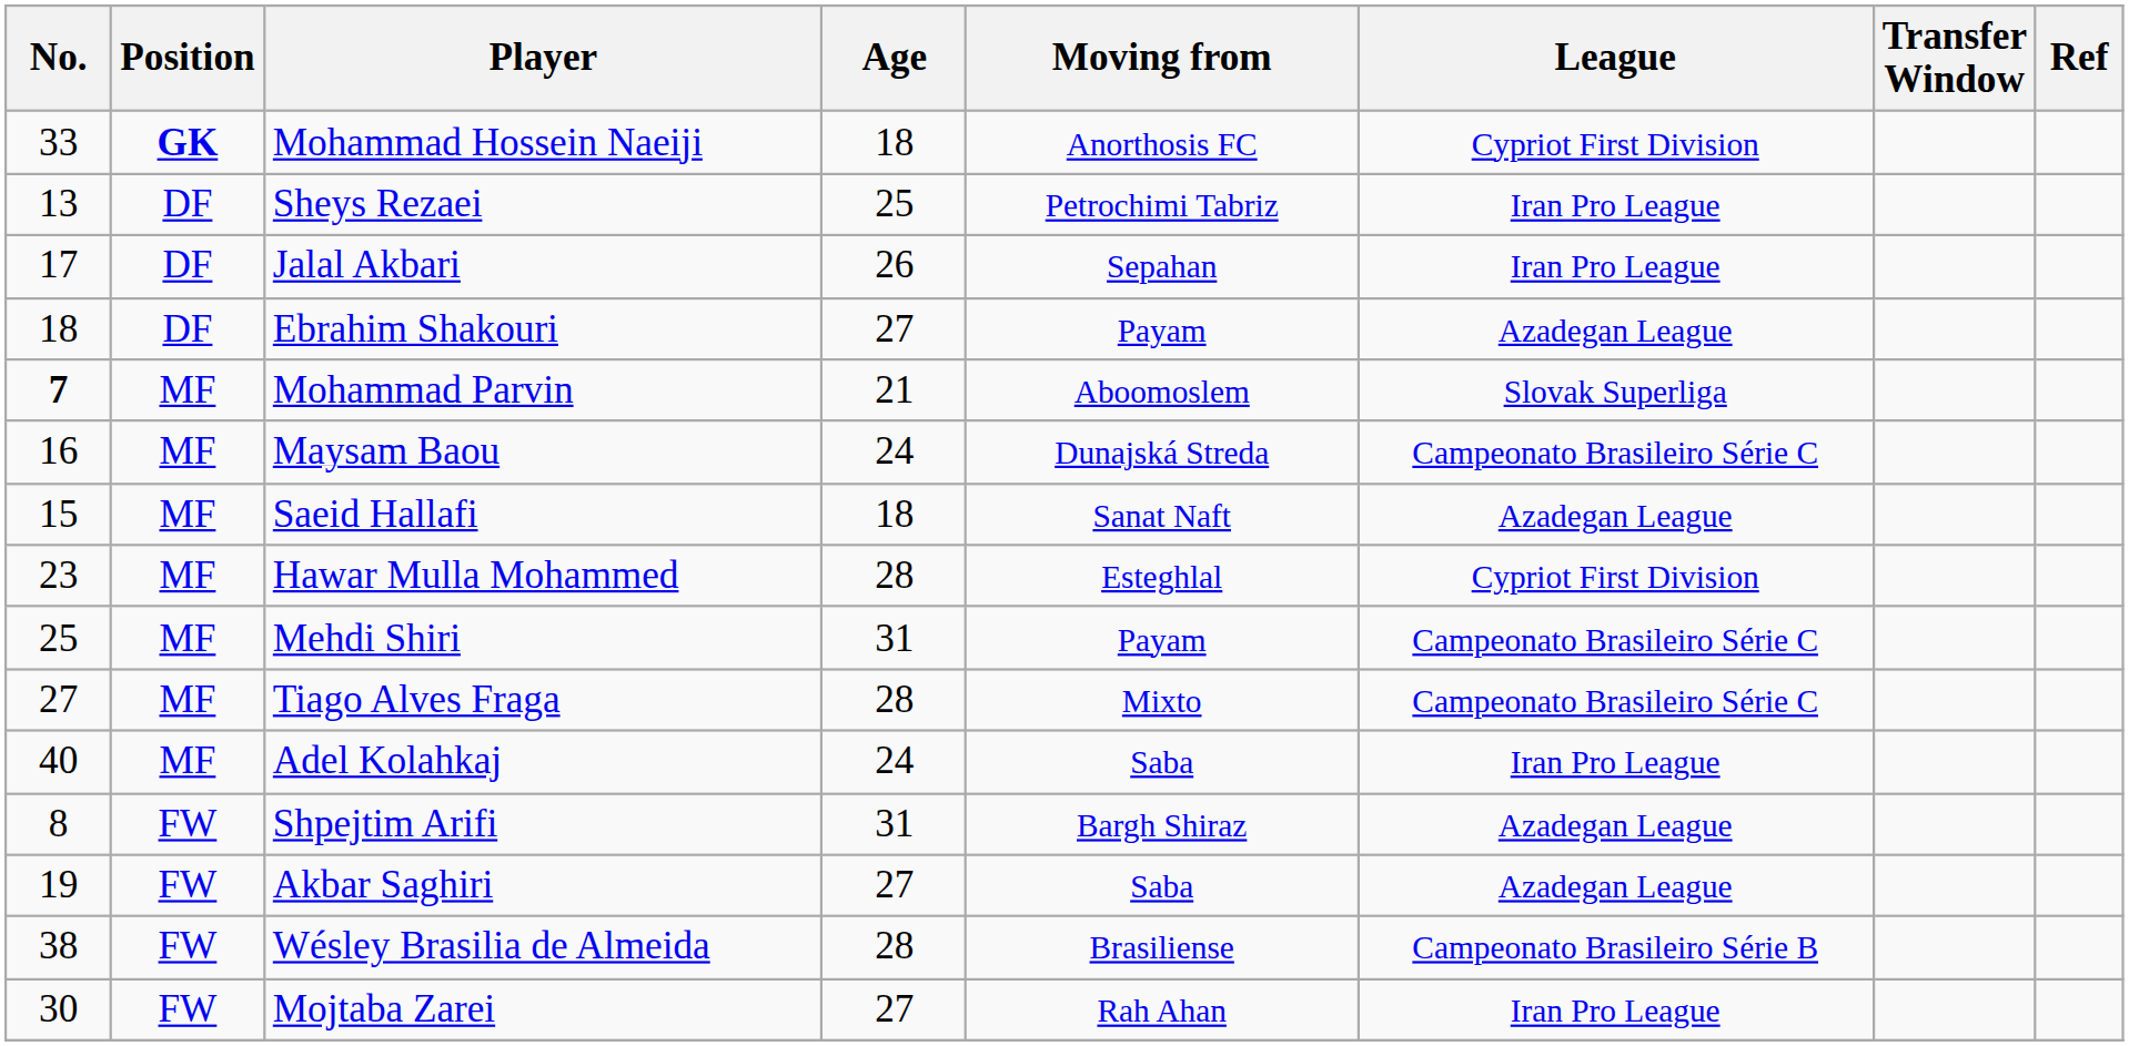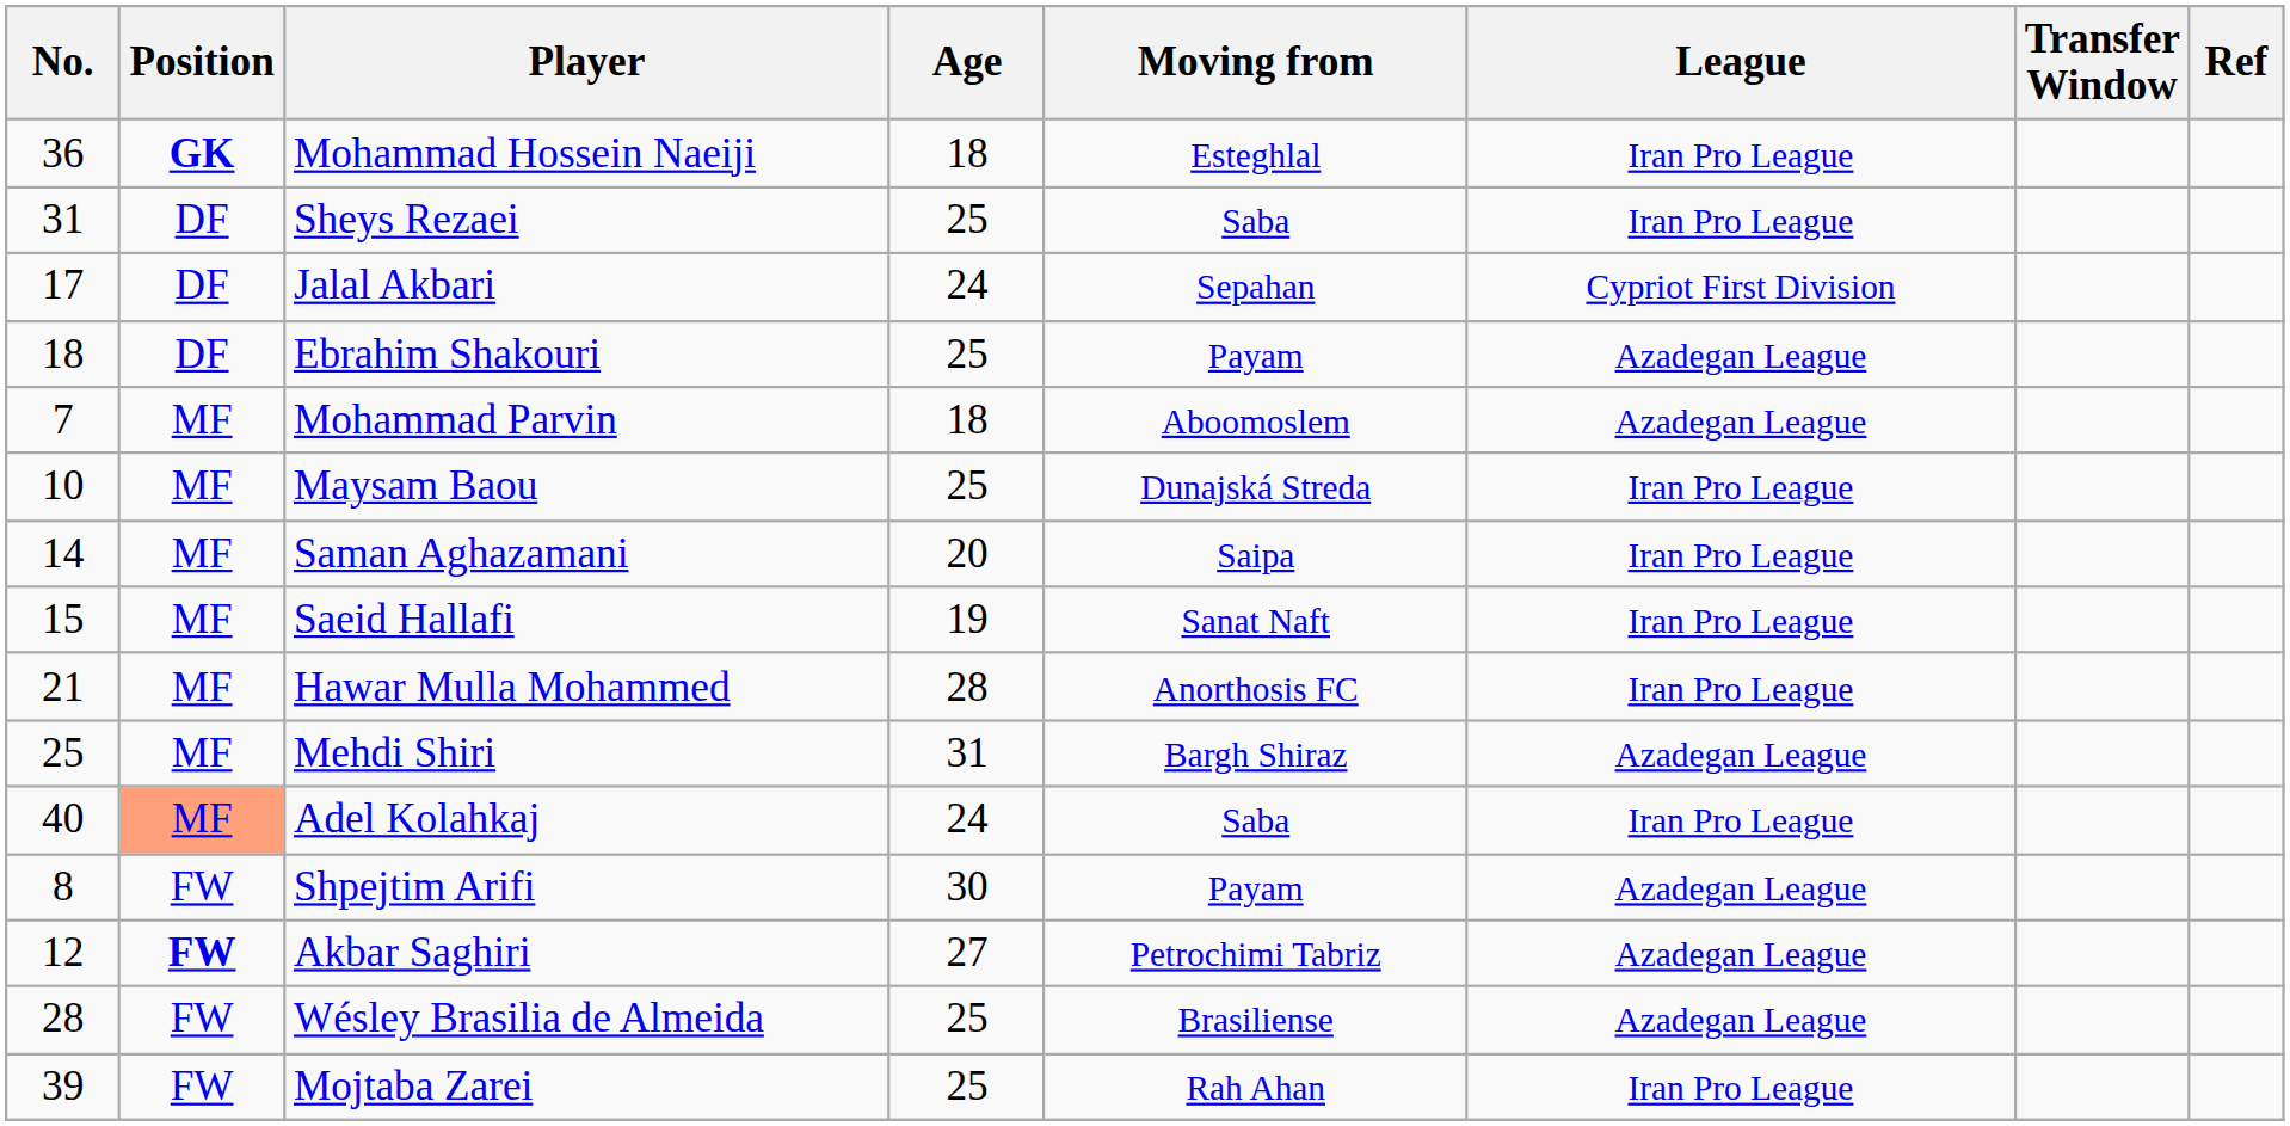 <table class="wikitable sortable" style="text-align: center;">
 <tr>
 <th width=40><strong>No.</strong></th>
 <th width=50><strong>Position</strong></th>
 <th width=270><strong>Player</strong></th>
 <th width=60><strong>Age</strong></th>
 <th width=180><strong>Moving from</strong></th>
 <th width=250><strong>League</strong></th>
 <th width=30><strong>Transfer Window</strong></th>
 <th width=30><strong>Ref</strong></th>
 </tr>
 <tr>
-<td>33</td>
+<td>36</td>
 <td style="text-align:center"><strong><a href='#'>GK</a></strong></td>
 <td style="text-align:left"> <a href='#'>Mohammad Hossein Naeiji</a></td>
 <td>18</td>
-<td><small> <a href='#'>Anorthosis FC</a> </small></td>
-<td><small> <a href='#'>Cypriot First Division</a></small></td>
+<td><small> <a href='#'>Esteghlal</a> </small></td>
+<td><small> <a href='#'>Iran Pro League</a></small></td>
 <td></td>
 <td></td>
 </tr>
 <tr>
-<td>13</td>
+<td>31</td>
 <td style="text-align:center"><a href='#'>DF</a></td>
 <td style="text-align:left"> <a href='#'>Sheys Rezaei</a></td>
 <td>25</td>
-<td><small> <a href='#'>Petrochimi Tabriz</a> </small></td>
+<td><small> <a href='#'>Saba</a> </small></td>
 <td><small> <a href='#'>Iran Pro League</a></small></td>
 <td></td>
 <td></td>
 </tr>
 <tr>
 <td>17</td>
 <td style="text-align:center"><a href='#'>DF</a></td>
 <td style="text-align:left"> <a href='#'>Jalal Akbari</a></td>
-<td>26</td>
+<td>24</td>
 <td><small> <a href='#'>Sepahan</a> </small></td>
-<td><small> <a href='#'>Iran Pro League</a></small></td>
+<td><small> <a href='#'>Cypriot First Division</a></small></td>
 <td></td>
 <td></td>
 </tr>
 <tr>
 <td>18</td>
 <td style="text-align:center"><a href='#'>DF</a></td>
 <td style="text-align:left"> <a href='#'>Ebrahim Shakouri</a></td>
-<td>27</td>
+<td>25</td>
 <td><small> <a href='#'>Payam</a> </small></td>
 <td><small> <a href='#'>Azadegan League</a></small></td>
 <td></td>
 <td></td>
 </tr>
 <tr>
-<td><strong>7</strong></td>
+<td>7</td>
 <td style="text-align:center"><a href='#'>MF</a></td>
 <td style="text-align:left"> <a href='#'>Mohammad Parvin</a></td>
-<td>21</td>
+<td>18</td>
 <td><small> <a href='#'>Aboomoslem</a> </small></td>
-<td><small> <a href='#'>Slovak Superliga</a></small></td>
+<td><small> <a href='#'>Azadegan League</a></small></td>
 <td></td>
 <td></td>
 </tr>
 <tr>
-<td>16</td>
+<td>10</td>
 <td style="text-align:center"><a href='#'>MF</a></td>
 <td style="text-align:left"> <a href='#'>Maysam Baou</a></td>
-<td>24</td>
+<td>25</td>
 <td><small> <a href='#'>Dunajská Streda</a> </small></td>
-<td><small> <a href='#'>Campeonato Brasileiro Série C</a></small></td>
+<td><small> <a href='#'>Iran Pro League</a></small></td>
+<td></td>
+<td></td>
+</tr>
+<tr>
+<td>14</td>
+<td style="text-align:center"><a href='#'>MF</a></td>
+<td style="text-align:left"> <a href='#'>Saman Aghazamani</a></td>
+<td>20</td>
+<td><small> <a href='#'>Saipa</a> </small></td>
+<td><small> <a href='#'>Iran Pro League</a></small></td>
 <td></td>
 <td></td>
 </tr>
 <tr>
 <td>15</td>
 <td style="text-align:center"><a href='#'>MF</a></td>
 <td style="text-align:left"> <a href='#'>Saeid Hallafi</a></td>
-<td>18</td>
+<td>19</td>
 <td><small> <a href='#'>Sanat Naft</a> </small></td>
-<td><small> <a href='#'>Azadegan League</a></small></td>
+<td><small> <a href='#'>Iran Pro League</a></small></td>
 <td></td>
 <td></td>
 </tr>
 <tr>
-<td>23</td>
+<td>21</td>
 <td style="text-align:center"><a href='#'>MF</a></td>
 <td style="text-align:left"> <a href='#'>Hawar Mulla Mohammed</a></td>
 <td>28</td>
-<td><small> <a href='#'>Esteghlal</a> </small></td>
-<td><small> <a href='#'>Cypriot First Division</a></small></td>
+<td><small> <a href='#'>Anorthosis FC</a> </small></td>
+<td><small> <a href='#'>Iran Pro League</a></small></td>
 <td></td>
 <td></td>
 </tr>
 <tr>
 <td>25</td>
 <td style="text-align:center"><a href='#'>MF</a></td>
 <td style="text-align:left"> <a href='#'>Mehdi Shiri</a></td>
 <td>31</td>
-<td><small> <a href='#'>Payam</a> </small></td>
-<td><small> <a href='#'>Campeonato Brasileiro Série C</a></small></td>
-<td></td>
-<td></td>
-</tr>
-<tr>
-<td>27</td>
-<td style="text-align:center"><a href='#'>MF</a></td>
-<td style="text-align:left"> <a href='#'>Tiago Alves Fraga</a></td>
-<td>28</td>
-<td><small> <a href='#'>Mixto</a> </small></td>
-<td><small> <a href='#'>Campeonato Brasileiro Série C</a></small></td>
+<td><small> <a href='#'>Bargh Shiraz</a> </small></td>
+<td><small> <a href='#'>Azadegan League</a></small></td>
 <td></td>
 <td></td>
 </tr>
 <tr>
 <td>40</td>
-<td style="text-align:center"><a href='#'>MF</a></td>
+<td style="background: lightsalmon; text-align:center"><a href='#'>MF</a></td>
 <td style="text-align:left"> <a href='#'>Adel Kolahkaj</a></td>
 <td>24</td>
 <td><small> <a href='#'>Saba</a> </small></td>
 <td><small> <a href='#'>Iran Pro League</a></small></td>
 <td></td>
 <td></td>
 </tr>
 <tr>
 <td>8</td>
 <td style="text-align:center"><a href='#'>FW</a></td>
 <td style="text-align:left"> <a href='#'>Shpejtim Arifi</a></td>
-<td>31</td>
-<td><small> <a href='#'>Bargh Shiraz</a> </small></td>
+<td>30</td>
+<td><small> <a href='#'>Payam</a> </small></td>
 <td><small> <a href='#'>Azadegan League</a></small></td>
 <td></td>
 <td></td>
 </tr>
 <tr>
-<td>19</td>
-<td style="text-align:center"><a href='#'>FW</a></td>
+<td>12</td>
+<td style="text-align:center"><strong><a href='#'>FW</a></strong></td>
 <td style="text-align:left"> <a href='#'>Akbar Saghiri</a></td>
 <td>27</td>
-<td><small> <a href='#'>Saba</a> </small></td>
+<td><small> <a href='#'>Petrochimi Tabriz</a> </small></td>
 <td><small> <a href='#'>Azadegan League</a></small></td>
 <td></td>
 <td></td>
 </tr>
 <tr>
-<td>38</td>
+<td>28</td>
 <td style="text-align:center"><a href='#'>FW</a></td>
 <td style="text-align:left"> <a href='#'>Wésley Brasilia de Almeida</a></td>
-<td>28</td>
+<td>25</td>
 <td><small> <a href='#'>Brasiliense</a> </small></td>
-<td><small> <a href='#'>Campeonato Brasileiro Série B</a></small></td>
+<td><small> <a href='#'>Azadegan League</a></small></td>
 <td></td>
 <td></td>
 </tr>
 <tr>
-<td>30</td>
+<td>39</td>
 <td style="text-align:center"><a href='#'>FW</a></td>
 <td style="text-align:left"> <a href='#'>Mojtaba Zarei</a></td>
-<td>27</td>
+<td>25</td>
 <td><small> <a href='#'>Rah Ahan</a> </small></td>
 <td><small> <a href='#'>Iran Pro League</a></small></td>
 <td></td>
 <td></td>
 </tr>
 <tr>
 </tr>
 </table>
